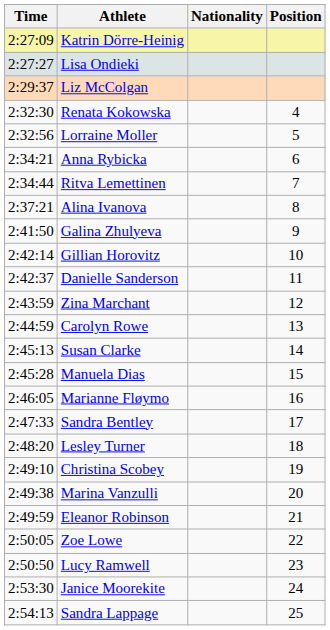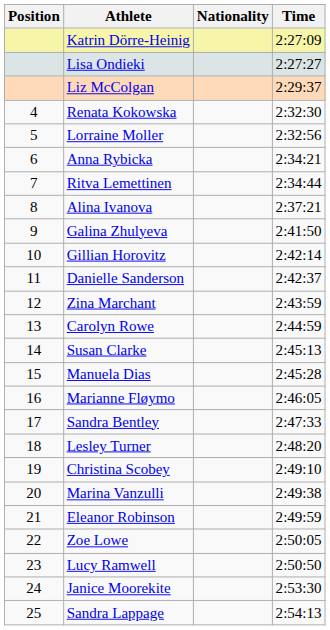 <table class="wikitable sortable">
 <tr>
-<th>Time</th>
+<th>Position</th>
 <th>Athlete</th>
 <th>Nationality</th>
-<th>Position</th>
+<th>Time</th>
 </tr>
 <tr bgcolor="#F7F6A8">
-<td>2:27:09</td>
+<td align=center></td>
 <td><a href='#'>Katrin Dörre-Heinig</a></td>
 <td></td>
-<td align=center></td>
+<td>2:27:09</td>
 </tr>
 <tr bgcolor="#DCE5E5">
-<td>2:27:27</td>
+<td align=center></td>
 <td><a href='#'>Lisa Ondieki</a></td>
 <td></td>
-<td align=center></td>
+<td>2:27:27</td>
 </tr>
 <tr bgcolor="#FFDAB9">
-<td>2:29:37</td>
+<td align=center></td>
 <td><a href='#'>Liz McColgan</a></td>
 <td></td>
-<td align=center></td>
+<td>2:29:37</td>
 </tr>
 <tr>
-<td>2:32:30</td>
+<td align=center>4</td>
 <td><a href='#'>Renata Kokowska</a></td>
 <td></td>
-<td align=center>4</td>
+<td>2:32:30</td>
 </tr>
 <tr>
-<td>2:32:56</td>
+<td align=center>5</td>
 <td><a href='#'>Lorraine Moller</a></td>
 <td></td>
-<td align=center>5</td>
+<td>2:32:56</td>
 </tr>
 <tr>
-<td>2:34:21</td>
+<td align=center>6</td>
 <td><a href='#'>Anna Rybicka</a></td>
 <td></td>
-<td align=center>6</td>
+<td>2:34:21</td>
 </tr>
 <tr>
-<td>2:34:44</td>
+<td align=center>7</td>
 <td><a href='#'>Ritva Lemettinen</a></td>
 <td></td>
-<td align=center>7</td>
+<td>2:34:44</td>
 </tr>
 <tr>
-<td>2:37:21</td>
+<td align=center>8</td>
 <td><a href='#'>Alina Ivanova</a></td>
 <td></td>
-<td align=center>8</td>
+<td>2:37:21</td>
 </tr>
 <tr>
-<td>2:41:50</td>
+<td align=center>9</td>
 <td><a href='#'>Galina Zhulyeva</a></td>
 <td></td>
-<td align=center>9</td>
+<td>2:41:50</td>
 </tr>
 <tr>
-<td>2:42:14</td>
+<td align=center>10</td>
 <td><a href='#'>Gillian Horovitz</a></td>
 <td></td>
-<td align=center>10</td>
+<td>2:42:14</td>
 </tr>
 <tr>
-<td>2:42:37</td>
+<td align=center>11</td>
 <td><a href='#'>Danielle Sanderson</a></td>
 <td></td>
-<td align=center>11</td>
+<td>2:42:37</td>
 </tr>
 <tr>
-<td>2:43:59</td>
+<td align=center>12</td>
 <td><a href='#'>Zina Marchant</a></td>
 <td></td>
-<td align=center>12</td>
+<td>2:43:59</td>
 </tr>
 <tr>
-<td>2:44:59</td>
+<td align=center>13</td>
 <td><a href='#'>Carolyn Rowe</a></td>
 <td></td>
-<td align=center>13</td>
+<td>2:44:59</td>
 </tr>
 <tr>
-<td>2:45:13</td>
+<td align=center>14</td>
 <td><a href='#'>Susan Clarke</a></td>
 <td></td>
-<td align=center>14</td>
+<td>2:45:13</td>
 </tr>
 <tr>
-<td>2:45:28</td>
+<td align=center>15</td>
 <td><a href='#'>Manuela Dias</a></td>
 <td></td>
-<td align=center>15</td>
+<td>2:45:28</td>
 </tr>
 <tr>
-<td>2:46:05</td>
+<td align=center>16</td>
 <td><a href='#'>Marianne Fløymo</a></td>
 <td></td>
-<td align=center>16</td>
+<td>2:46:05</td>
 </tr>
 <tr>
-<td>2:47:33</td>
+<td align=center>17</td>
 <td><a href='#'>Sandra Bentley</a></td>
 <td></td>
-<td align=center>17</td>
+<td>2:47:33</td>
 </tr>
 <tr>
-<td>2:48:20</td>
+<td align=center>18</td>
 <td><a href='#'>Lesley Turner</a></td>
 <td></td>
-<td align=center>18</td>
+<td>2:48:20</td>
 </tr>
 <tr>
-<td>2:49:10</td>
+<td align=center>19</td>
 <td><a href='#'>Christina Scobey</a></td>
 <td></td>
-<td align=center>19</td>
+<td>2:49:10</td>
 </tr>
 <tr>
-<td>2:49:38</td>
+<td align=center>20</td>
 <td><a href='#'>Marina Vanzulli</a></td>
 <td></td>
-<td align=center>20</td>
+<td>2:49:38</td>
 </tr>
 <tr>
-<td>2:49:59</td>
+<td align=center>21</td>
 <td><a href='#'>Eleanor Robinson</a></td>
 <td></td>
-<td align=center>21</td>
+<td>2:49:59</td>
 </tr>
 <tr>
-<td>2:50:05</td>
+<td align=center>22</td>
 <td><a href='#'>Zoe Lowe</a></td>
 <td></td>
-<td align=center>22</td>
+<td>2:50:05</td>
 </tr>
 <tr>
-<td>2:50:50</td>
+<td align=center>23</td>
 <td><a href='#'>Lucy Ramwell</a></td>
 <td></td>
-<td align=center>23</td>
+<td>2:50:50</td>
 </tr>
 <tr>
-<td>2:53:30</td>
+<td align=center>24</td>
 <td><a href='#'>Janice Moorekite</a></td>
 <td></td>
-<td align=center>24</td>
+<td>2:53:30</td>
 </tr>
 <tr>
-<td>2:54:13</td>
+<td align=center>25</td>
 <td><a href='#'>Sandra Lappage</a></td>
 <td></td>
-<td align=center>25</td>
+<td>2:54:13</td>
 </tr>
 </table>
